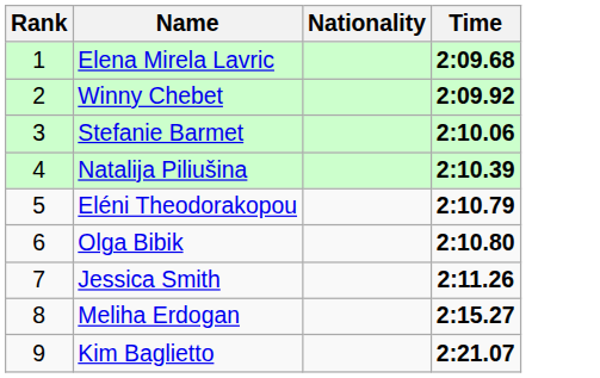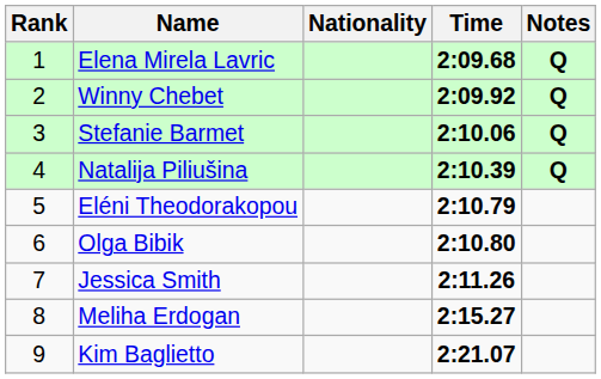 <table class="wikitable sortable" style="text-align:center">
 <tr>
 <th>Rank</th>
 <th>Name</th>
 <th>Nationality</th>
 <th>Time</th>
+<th>Notes</th>
 </tr>
 <tr bgcolor=ccffcc>
 <td>1</td>
 <td align=left><a href='#'>Elena Mirela Lavric</a></td>
 <td align=left></td>
 <td><strong>2:09.68</strong></td>
+<td><strong>Q</strong></td>
 </tr>
 <tr bgcolor=ccffcc>
 <td>2</td>
 <td align=left><a href='#'>Winny Chebet</a></td>
 <td align=left></td>
 <td><strong>2:09.92</strong></td>
+<td><strong>Q</strong></td>
 </tr>
 <tr bgcolor=ccffcc>
 <td>3</td>
 <td align=left><a href='#'>Stefanie Barmet</a></td>
 <td align=left></td>
 <td><strong>2:10.06</strong></td>
+<td><strong>Q</strong></td>
 </tr>
 <tr bgcolor=ccffcc>
 <td>4</td>
 <td align=left><a href='#'>Natalija Piliušina</a></td>
 <td align=left></td>
 <td><strong>2:10.39</strong></td>
+<td><strong>Q</strong></td>
 </tr>
 <tr>
 <td>5</td>
 <td align=left><a href='#'>Eléni Theodorakopou</a></td>
 <td align=left></td>
 <td><strong>2:10.79</strong></td>
+<td></td>
 </tr>
 <tr>
 <td>6</td>
 <td align=left><a href='#'>Olga Bibik</a></td>
 <td align=left></td>
 <td><strong>2:10.80</strong></td>
+<td></td>
 </tr>
 <tr>
 <td>7</td>
 <td align=left><a href='#'>Jessica Smith</a></td>
 <td align=left></td>
 <td><strong>2:11.26</strong></td>
+<td></td>
 </tr>
 <tr>
 <td>8</td>
 <td align=left><a href='#'>Meliha Erdogan</a></td>
 <td align=left></td>
 <td><strong>2:15.27</strong></td>
+<td></td>
 </tr>
 <tr>
 <td>9</td>
 <td align=left><a href='#'>Kim Baglietto</a></td>
 <td align=left></td>
 <td><strong>2:21.07</strong></td>
+<td></td>
 </tr>
 </table>
